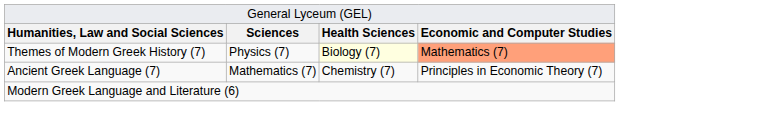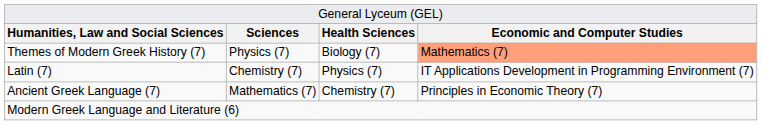 <table class="wikitable" border="1">
 <tr>
 <td colspan="4" align="center" style="background:#eaecf0;">General Lyceum (GEL)</td>
 </tr>
 <tr>
 <th>Humanities, Law and Social Sciences</th>
 <th>Sciences</th>
 <th>Health Sciences</th>
 <th>Economic and Computer Studies</th>
 </tr>
 <tr>
 <td>Themes of Modern Greek History (7)</td>
 <td>Physics (7)</td>
-<td style="background: lightyellow;">Biology (7)</td>
+<td>Biology (7)</td>
 <td style="background: lightsalmon;">Mathematics (7)</td>
+</tr>
+<tr>
+<td>Latin (7)</td>
+<td>Chemistry (7)</td>
+<td>Physics (7)</td>
+<td>IT Applications Development in Programming Environment (7)</td>
 </tr>
 <tr>
 <td>Ancient Greek Language (7)</td>
 <td>Mathematics (7)</td>
 <td>Chemistry (7)</td>
 <td>Principles in Economic Theory (7)</td>
 </tr>
 <tr>
 <td colspan="4">Modern Greek Language and Literature (6)</td>
 </tr>
 </table>
